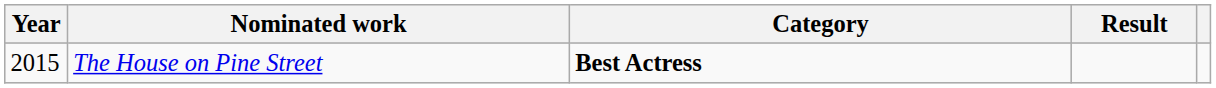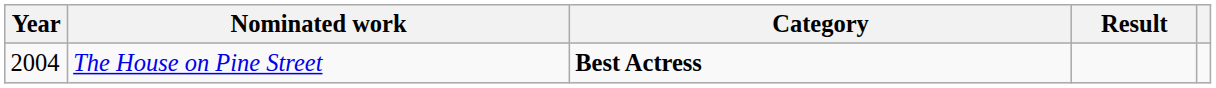 <table class=wikitable>
 <tr>
 <th width=5%>Year</th>
 <th style="width:40%;">Nominated work</th>
 <th style="width:40%;">Category</th>
 <th style="width:10%;">Result</th>
 <th width=1%></th>
 </tr>
 <tr>
-<td>2015</td>
+<td>2004</td>
 <td><em><a href='#'>The House on Pine Street</a></em></td>
 <td><strong>Best Actress</strong></td>
 <td></td>
 <td></td>
 </tr>
 </table>
